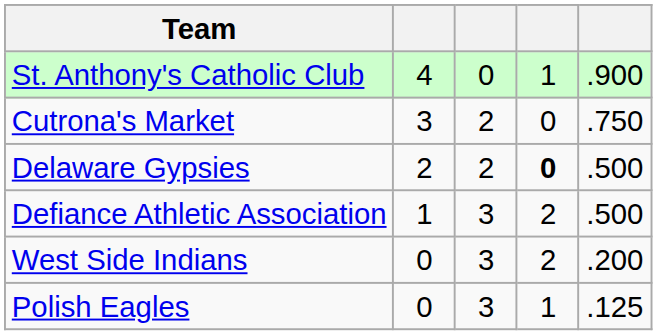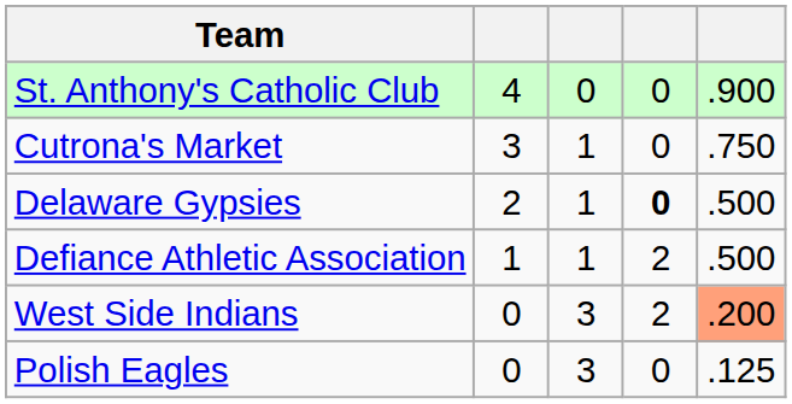 <table class="wikitable" style="font-size:95%; text-align:center">
 <tr>
 <th>Team</th>
 <th width="25"></th>
 <th width="25"></th>
 <th width="25"></th>
 <th width="30"></th>
 </tr>
 <tr style="background:#cfc;">
 <td style="text-align:left;"><a href='#'>St. Anthony's Catholic Club</a></td>
 <td>4</td>
 <td>0</td>
-<td>1</td>
+<td>0</td>
 <td>.900</td>
 </tr>
 <tr>
 <td style="text-align:left;"><a href='#'>Cutrona's Market</a></td>
 <td>3</td>
-<td>2</td>
+<td>1</td>
 <td>0</td>
 <td>.750</td>
 </tr>
 <tr>
 <td style="text-align:left;"><a href='#'>Delaware Gypsies</a></td>
 <td>2</td>
-<td>2</td>
+<td>1</td>
 <td><strong>0</strong></td>
 <td>.500</td>
 </tr>
 <tr>
 <td style="text-align:left;"><a href='#'>Defiance Athletic Association</a></td>
 <td>1</td>
-<td>3</td>
+<td>1</td>
 <td>2</td>
 <td>.500</td>
 </tr>
 <tr>
 <td style="text-align:left;"><a href='#'>West Side Indians</a></td>
 <td>0</td>
 <td>3</td>
 <td>2</td>
-<td>.200</td>
+<td style="background: lightsalmon;">.200</td>
 </tr>
 <tr>
 <td style="text-align:left;"><a href='#'>Polish Eagles</a></td>
 <td>0</td>
 <td>3</td>
-<td>1</td>
+<td>0</td>
 <td>.125</td>
 </tr>
 </table>
